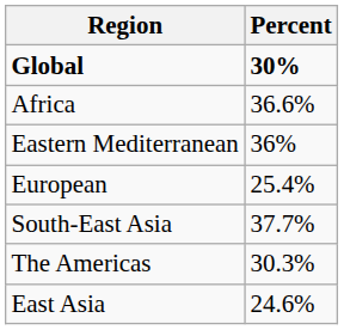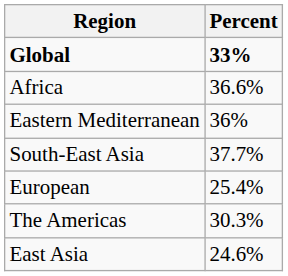 <table class="wikitable sortable">
 <tr>
 <th>Region</th>
 <th>Percent</th>
 </tr>
 <tr>
 <td><strong>Global</strong></td>
-<td><strong>30%</strong></td>
+<td><strong>33%</strong></td>
 </tr>
 <tr>
 <td>Africa</td>
 <td>36.6%</td>
 </tr>
 <tr>
 <td>Eastern Mediterranean</td>
 <td>36%</td>
 </tr>
 <tr>
+<td>South-East Asia</td>
+<td>37.7%</td>
+</tr>
+<tr>
 <td>European</td>
 <td>25.4%</td>
-</tr>
-<tr>
-<td>South-East Asia</td>
-<td>37.7%</td>
 </tr>
 <tr>
 <td>The Americas</td>
 <td>30.3%</td>
 </tr>
 <tr>
 <td>East Asia</td>
 <td>24.6%</td>
 </tr>
 </table>
